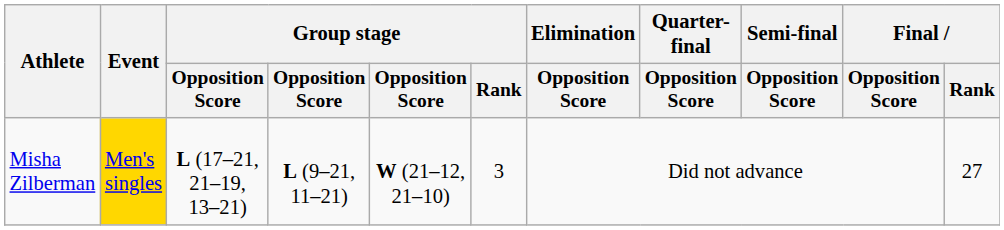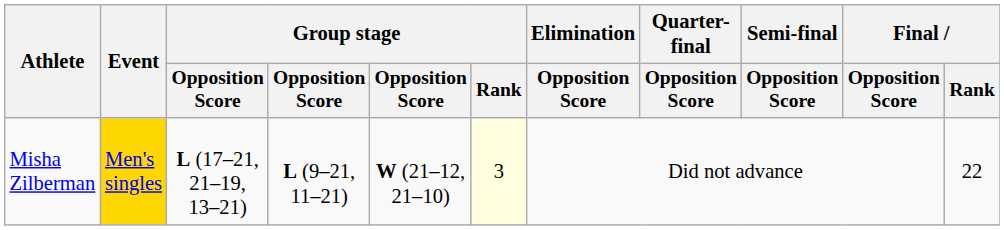 <table class="wikitable" style="font-size:90%">
 <tr>
 <th rowspan="2">Athlete</th>
 <th rowspan="2">Event</th>
 <th colspan="4">Group stage</th>
 <th>Elimination</th>
 <th>Quarter-final</th>
 <th>Semi-final</th>
 <th colspan="2">Final / </th>
 </tr>
 <tr style="font-size:95%">
 <th>Opposition<br>Score</th>
 <th>Opposition<br>Score</th>
 <th>Opposition<br>Score</th>
 <th>Rank</th>
 <th>Opposition<br>Score</th>
 <th>Opposition<br>Score</th>
 <th>Opposition<br>Score</th>
 <th>Opposition<br>Score</th>
 <th>Rank</th>
 </tr>
 <tr align="center">
 <td align="left"><a href='#'>Misha Zilberman</a></td>
 <td align="left" style="background: gold;"><a href='#'>Men's singles</a></td>
 <td><br><strong>L</strong> (17–21, 21–19, 13–21)</td>
 <td><br><strong>L</strong> (9–21, 11–21)</td>
 <td><br><strong>W</strong> (21–12, 21–10)</td>
-<td>3</td>
+<td style="background: lightyellow;">3</td>
 <td colspan=4>Did not advance</td>
-<td>27</td>
+<td>22</td>
 </tr>
 </table>
